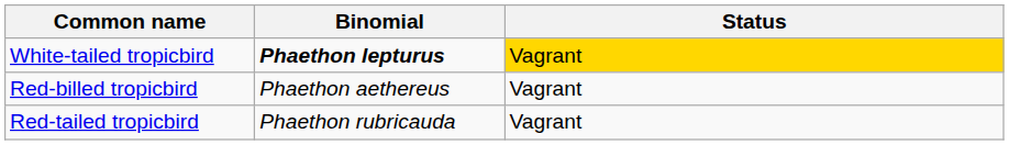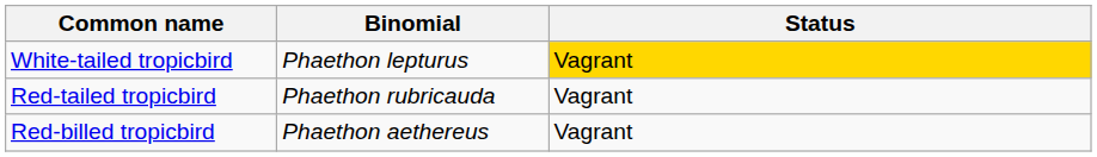 <table width=60% class="wikitable">
 <tr>
 <th width=25%>Common name</th>
 <th width=25%>Binomial</th>
 <th width=50%>Status</th>
 </tr>
 <tr>
 <td><a href='#'>White-tailed tropicbird</a></td>
-<td><strong><em>Phaethon lepturus</em></strong></td>
+<td><em>Phaethon lepturus</em></td>
 <td style="background: gold;">Vagrant</td>
+</tr>
+<tr>
+<td><a href='#'>Red-tailed tropicbird</a></td>
+<td><em>Phaethon rubricauda</em></td>
+<td>Vagrant</td>
 </tr>
 <tr>
 <td><a href='#'>Red-billed tropicbird</a></td>
 <td><em>Phaethon aethereus</em></td>
 <td>Vagrant</td>
 </tr>
-<tr>
-<td><a href='#'>Red-tailed tropicbird</a></td>
-<td><em>Phaethon rubricauda</em></td>
-<td>Vagrant</td>
-</tr>
 </table>
